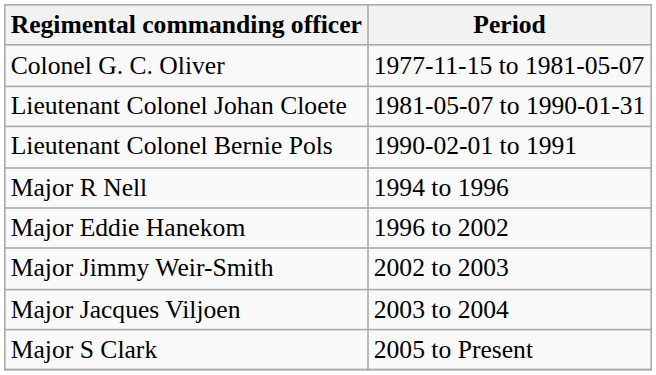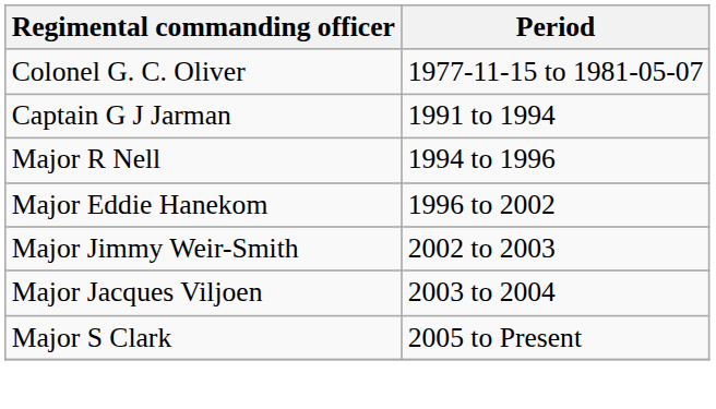 <table class="wikitable">
 <tr>
 <th>Regimental commanding officer</th>
 <th>Period</th>
 </tr>
 <tr>
 <td>Colonel G. C. Oliver</td>
 <td>1977-11-15 to 1981-05-07</td>
 </tr>
 <tr>
-<td>Lieutenant Colonel Johan Cloete</td>
-<td>1981-05-07 to 1990-01-31</td>
-</tr>
-<tr>
-<td>Lieutenant Colonel Bernie Pols</td>
-<td>1990-02-01 to 1991</td>
+<td>Captain G J Jarman</td>
+<td>1991 to 1994</td>
 </tr>
 <tr>
 <td>Major R Nell</td>
 <td>1994 to 1996</td>
 </tr>
 <tr>
 <td>Major Eddie Hanekom</td>
 <td>1996 to 2002</td>
 </tr>
 <tr>
 <td>Major Jimmy Weir-Smith</td>
 <td>2002 to 2003</td>
 </tr>
 <tr>
 <td>Major Jacques Viljoen</td>
 <td>2003 to 2004</td>
 </tr>
 <tr>
 <td>Major S Clark</td>
 <td>2005 to Present</td>
 </tr>
 <tr>
 </tr>
 </table>
